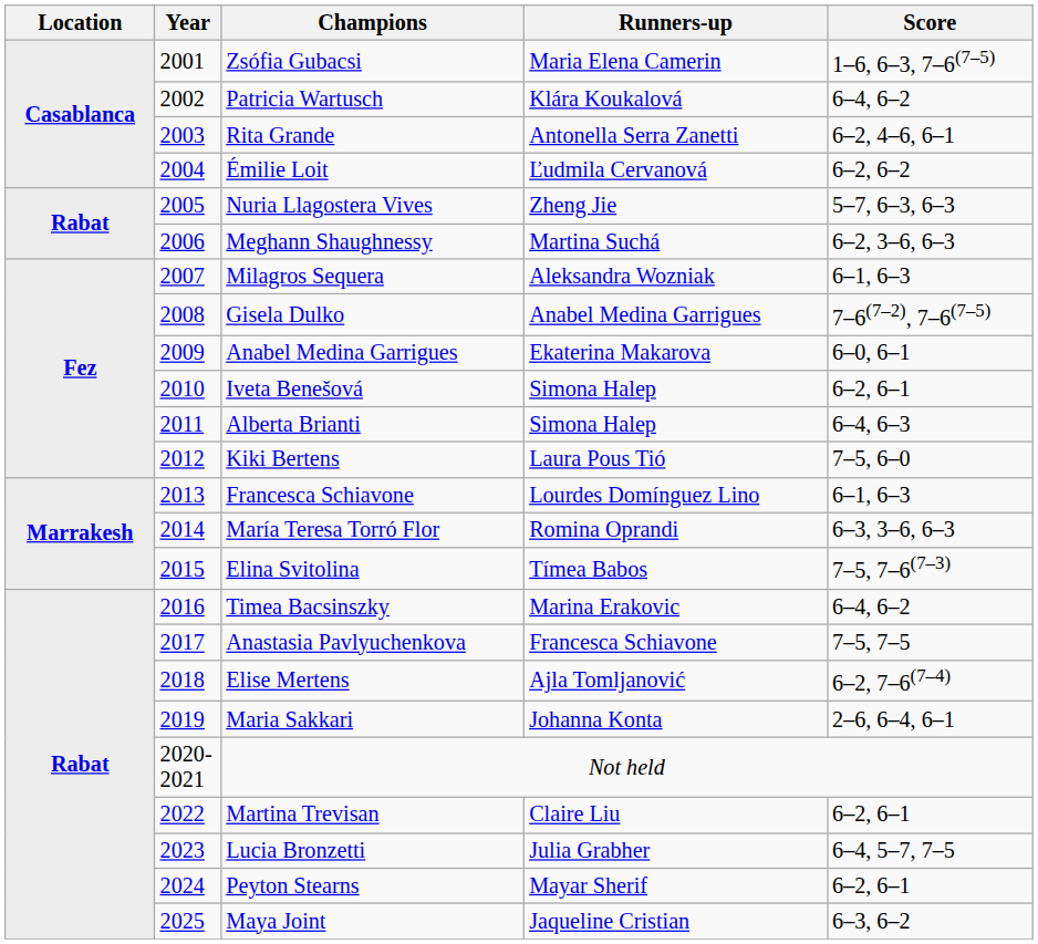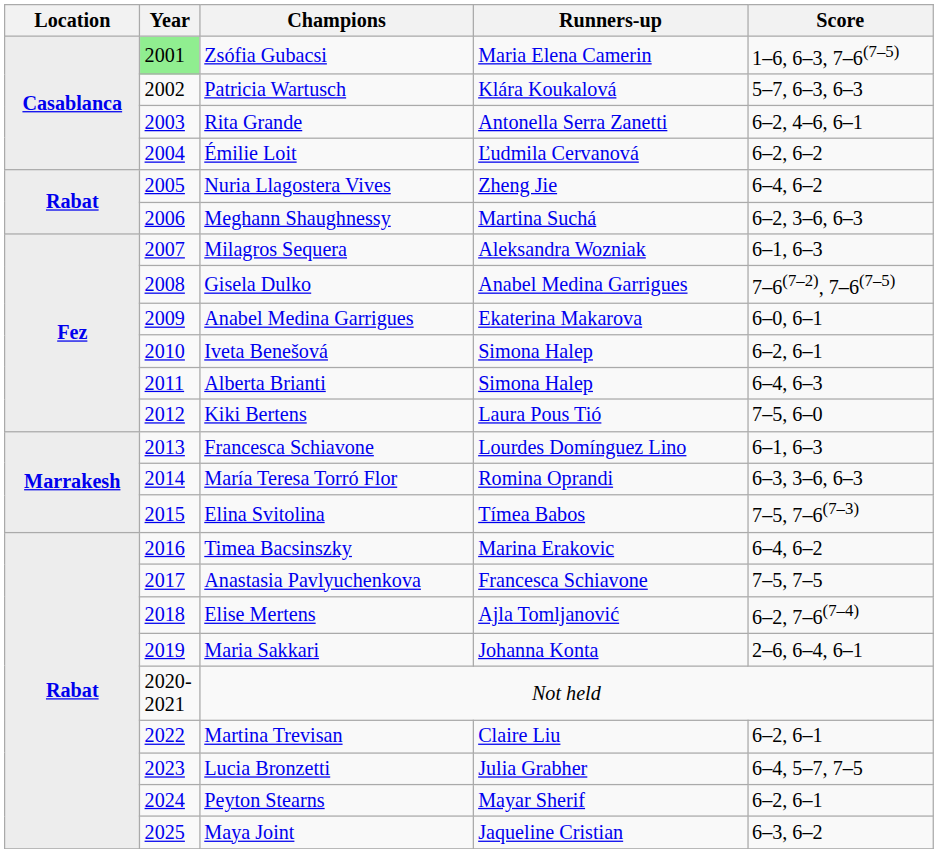 <table class="wikitable">
 <tr>
 <th style="width:100px">Location</th>
 <th style="width:40px">Year</th>
 <th style="width:210px">Champions</th>
 <th style="width:210px">Runners-up</th>
 <th style="width:140px" class="unsortable">Score</th>
 </tr>
 <tr>
 <th rowspan="4" style="background:#ededed"><a href='#'>Casablanca</a></th>
-<td>2001</td>
+<td style="background: lightgreen;">2001</td>
 <td> <a href='#'>Zsófia Gubacsi</a></td>
 <td> <a href='#'>Maria Elena Camerin</a></td>
 <td>1–6, 6–3, 7–6<sup>(7–5)</sup></td>
 </tr>
 <tr>
 <td>2002</td>
 <td> <a href='#'>Patricia Wartusch</a></td>
 <td> <a href='#'>Klára Koukalová</a></td>
-<td>6–4, 6–2</td>
+<td>5–7, 6–3, 6–3</td>
 </tr>
 <tr>
 <td><a href='#'>2003</a></td>
 <td> <a href='#'>Rita Grande</a></td>
 <td> <a href='#'>Antonella Serra Zanetti</a></td>
 <td>6–2, 4–6, 6–1 </td>
 </tr>
 <tr>
 <td><a href='#'>2004</a></td>
 <td> <a href='#'>Émilie Loit</a></td>
 <td> <a href='#'>Ľudmila Cervanová</a></td>
 <td>6–2, 6–2 </td>
 </tr>
 <tr>
 <th rowspan="2" style="background:#ededed"><a href='#'>Rabat</a></th>
 <td><a href='#'>2005</a></td>
 <td> <a href='#'>Nuria Llagostera Vives</a></td>
 <td> <a href='#'>Zheng Jie</a></td>
-<td>5–7, 6–3, 6–3</td>
+<td>6–4, 6–2</td>
 </tr>
 <tr>
 <td><a href='#'>2006</a></td>
 <td> <a href='#'>Meghann Shaughnessy</a></td>
 <td> <a href='#'>Martina Suchá</a></td>
 <td>6–2, 3–6, 6–3</td>
 </tr>
 <tr>
 <th rowspan="6" style="background:#ededed"><a href='#'>Fez</a></th>
 <td><a href='#'>2007</a></td>
 <td> <a href='#'>Milagros Sequera</a></td>
 <td> <a href='#'>Aleksandra Wozniak</a></td>
 <td>6–1, 6–3</td>
 </tr>
 <tr>
 <td><a href='#'>2008</a></td>
 <td> <a href='#'>Gisela Dulko</a></td>
 <td> <a href='#'>Anabel Medina Garrigues</a></td>
 <td>7–6<sup>(7–2)</sup>, 7–6<sup>(7–5)</sup></td>
 </tr>
 <tr>
 <td><a href='#'>2009</a></td>
 <td> <a href='#'>Anabel Medina Garrigues</a></td>
 <td> <a href='#'>Ekaterina Makarova</a></td>
 <td>6–0, 6–1</td>
 </tr>
 <tr>
 <td><a href='#'>2010</a></td>
 <td> <a href='#'>Iveta Benešová</a></td>
 <td> <a href='#'>Simona Halep</a></td>
 <td>6–2, 6–1</td>
 </tr>
 <tr>
 <td><a href='#'>2011</a></td>
 <td> <a href='#'>Alberta Brianti</a></td>
 <td> <a href='#'>Simona Halep</a></td>
 <td>6–4, 6–3</td>
 </tr>
 <tr>
 <td><a href='#'>2012</a></td>
 <td> <a href='#'>Kiki Bertens</a></td>
 <td> <a href='#'>Laura Pous Tió</a></td>
 <td>7–5, 6–0</td>
 </tr>
 <tr>
 <th rowspan="3" style="background:#ededed"><a href='#'>Marrakesh</a></th>
 <td><a href='#'>2013</a></td>
 <td> <a href='#'>Francesca Schiavone</a></td>
 <td> <a href='#'>Lourdes Domínguez Lino</a></td>
 <td>6–1, 6–3</td>
 </tr>
 <tr>
 <td><a href='#'>2014</a></td>
 <td> <a href='#'>María Teresa Torró Flor</a></td>
 <td> <a href='#'>Romina Oprandi</a></td>
 <td>6–3, 3–6, 6–3</td>
 </tr>
 <tr>
 <td><a href='#'>2015</a></td>
 <td> <a href='#'>Elina Svitolina</a></td>
 <td> <a href='#'>Tímea Babos</a></td>
 <td>7–5, 7–6<sup>(7–3)</sup></td>
 </tr>
 <tr>
 <th rowspan="9" style="background:#ededed"><a href='#'>Rabat</a></th>
 <td><a href='#'>2016</a></td>
 <td> <a href='#'>Timea Bacsinszky</a></td>
 <td> <a href='#'>Marina Erakovic</a></td>
 <td>6–4, 6–2</td>
 </tr>
 <tr>
 <td><a href='#'>2017</a></td>
 <td> <a href='#'>Anastasia Pavlyuchenkova</a></td>
 <td> <a href='#'>Francesca Schiavone</a></td>
 <td>7–5, 7–5</td>
 </tr>
 <tr>
 <td><a href='#'>2018</a></td>
 <td> <a href='#'>Elise Mertens</a></td>
 <td> <a href='#'>Ajla Tomljanović</a></td>
 <td>6–2, 7–6<sup>(7–4)</sup></td>
 </tr>
 <tr>
 <td><a href='#'>2019</a></td>
 <td> <a href='#'>Maria Sakkari</a></td>
 <td> <a href='#'>Johanna Konta</a></td>
 <td>2–6, 6–4, 6–1</td>
 </tr>
 <tr>
 <td style=background:>2020- <br>2021</td>
 <td colspan=3 align=center style=background:><em>Not held</em></td>
 </tr>
 <tr>
 <td><a href='#'>2022</a></td>
 <td> <a href='#'>Martina Trevisan</a></td>
 <td> <a href='#'>Claire Liu</a></td>
 <td>6–2, 6–1</td>
 </tr>
 <tr>
 <td><a href='#'>2023</a></td>
 <td> <a href='#'>Lucia Bronzetti</a></td>
 <td> <a href='#'>Julia Grabher</a></td>
 <td>6–4, 5–7, 7–5</td>
 </tr>
 <tr>
 <td><a href='#'>2024</a></td>
 <td> <a href='#'>Peyton Stearns</a></td>
 <td> <a href='#'>Mayar Sherif</a></td>
 <td>6–2, 6–1</td>
 </tr>
 <tr>
 <td><a href='#'>2025</a></td>
 <td> <a href='#'>Maya Joint</a></td>
 <td> <a href='#'>Jaqueline Cristian</a></td>
 <td>6–3, 6–2</td>
 </tr>
 </table>
